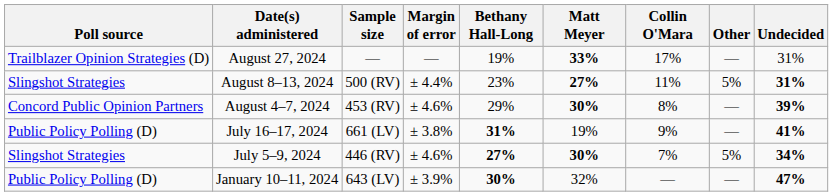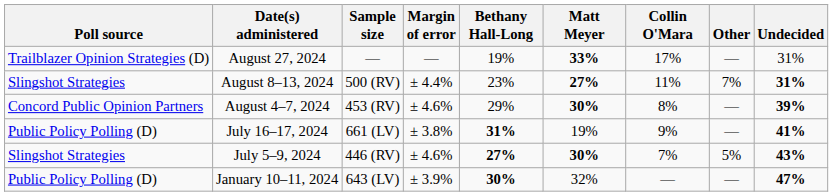 <table class="wikitable" style="font-size:90%;text-align:center;">
 <tr valign=bottom>
 <th>Poll source</th>
 <th>Date(s)<br>administered</th>
 <th>Sample<br>size</th>
 <th>Margin<br>of error</th>
 <th style="width:75px;">Bethany<br>Hall-Long</th>
 <th style="width:75px;">Matt<br>Meyer</th>
 <th style="width:75px;">Collin<br>O'Mara</th>
 <th>Other</th>
 <th>Undecided</th>
 </tr>
 <tr>
 <td style="text-align:left;"><a href='#'>Trailblazer Opinion Strategies</a> (D)</td>
 <td>August 27, 2024</td>
 <td>—</td>
 <td>—</td>
 <td>19%</td>
 <td><strong>33%</strong></td>
 <td>17%</td>
 <td>—</td>
 <td>31%</td>
 </tr>
 <tr>
 <td style="text-align:left;"><a href='#'>Slingshot Strategies</a></td>
 <td>August 8–13, 2024</td>
 <td>500 (RV)</td>
 <td>± 4.4%</td>
 <td>23%</td>
 <td><strong>27%</strong></td>
 <td>11%</td>
-<td>5%</td>
+<td>7%</td>
 <td><strong>31%</strong></td>
 </tr>
 <tr>
 <td style="text-align:left;"><a href='#'>Concord Public Opinion Partners</a></td>
 <td>August 4–7, 2024</td>
 <td>453 (RV)</td>
 <td>± 4.6%</td>
 <td>29%</td>
 <td><strong>30%</strong></td>
 <td>8%</td>
 <td>—</td>
 <td><strong>39%</strong></td>
 </tr>
 <tr>
 <td style="text-align:left;"><a href='#'>Public Policy Polling</a> (D)</td>
 <td>July 16–17, 2024</td>
 <td>661 (LV)</td>
 <td>± 3.8%</td>
 <td><strong>31%</strong></td>
 <td>19%</td>
 <td>9%</td>
 <td>—</td>
 <td><strong>41%</strong></td>
 </tr>
 <tr>
 <td style="text-align:left;"><a href='#'>Slingshot Strategies</a></td>
 <td>July 5–9, 2024</td>
 <td>446 (RV)</td>
 <td>± 4.6%</td>
 <td><strong>27%</strong></td>
 <td><strong>30%</strong></td>
 <td>7%</td>
 <td>5%</td>
-<td><strong>34%</strong></td>
+<td><strong>43%</strong></td>
 </tr>
 <tr>
 <td style="text-align:left;"><a href='#'>Public Policy Polling</a> (D)</td>
 <td>January 10–11, 2024</td>
 <td>643 (LV)</td>
 <td>± 3.9%</td>
 <td><strong>30%</strong></td>
 <td>32%</td>
 <td>—</td>
 <td>—</td>
 <td><strong>47%</strong></td>
 </tr>
 </table>
